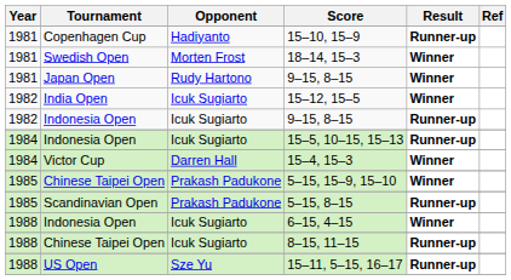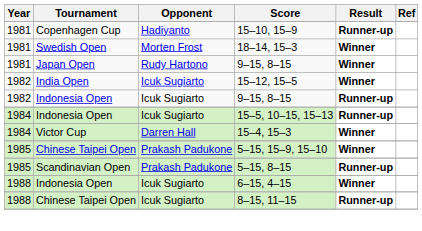 <table class="sortable wikitable" style="font-size: 90%">
 <tr>
 <th>Year</th>
 <th>Tournament</th>
 <th>Opponent</th>
 <th>Score</th>
 <th>Result</th>
 <th>Ref</th>
 </tr>
 <tr>
 </tr>
 <tr>
 <td align="center">1981</td>
 <td align="left">Copenhagen Cup</td>
 <td align="left"> <a href='#'>Hadiyanto</a></td>
 <td align="left">15–10, 15–9</td>
 <td style="text-align:left; background:white"> <strong>Runner-up</strong></td>
 <td style="text-align:center; background:white"></td>
 </tr>
 <tr>
 <td align="center">1981</td>
 <td align="left"><a href='#'>Swedish Open</a></td>
 <td align="left"> <a href='#'>Morten Frost</a></td>
 <td align="left">18–14, 15–3</td>
 <td style="text-align:left; background:white"> <strong>Winner</strong></td>
 <td style="text-align:center; background:white"></td>
 </tr>
 <tr>
 <td align="center">1981</td>
 <td align="left"><a href='#'>Japan Open</a></td>
 <td align="left"> <a href='#'>Rudy Hartono</a></td>
 <td align="left">9–15, 8–15</td>
 <td style="text-align:left; background:white"> <strong>Winner</strong></td>
 <td style="text-align:center; background:white"></td>
 </tr>
 <tr>
 <td align="center">1982</td>
 <td align="left"><a href='#'>India Open</a></td>
 <td align="left"> <a href='#'>Icuk Sugiarto</a></td>
 <td align="left">15–12, 15–5</td>
 <td style="text-align:left; background:white"> <strong>Winner</strong></td>
 <td style="text-align:center; background:white"></td>
 </tr>
 <tr>
 <td align="center">1982</td>
 <td align="left"><a href='#'>Indonesia Open</a></td>
 <td align="left"> Icuk Sugiarto</td>
 <td align="left">9–15, 8–15</td>
 <td style="text-align:left; background:white"> <strong>Runner-up</strong></td>
 <td style="text-align:center; background:white"></td>
 </tr>
 <tr>
 </tr>
 <tr style="background:#D4F1C5;">
 <td align="center">1984</td>
 <td align="left">Indonesia Open</td>
 <td align="left"> Icuk Sugiarto</td>
 <td align="left">15–5, 10–15, 15–13</td>
 <td style="text-align:left; background:white"> <strong>Runner-up</strong></td>
 <td style="text-align:center; background:white"></td>
 </tr>
 <tr>
 </tr>
 <tr style="background:#D4F1C5;">
 <td align="center">1984</td>
 <td align="left">Victor Cup</td>
 <td align="left"> <a href='#'>Darren Hall</a></td>
 <td align="left">15–4, 15–3</td>
 <td style="text-align:left; background:white"> <strong>Winner</strong></td>
 <td style="text-align:center; background:white"></td>
 </tr>
 <tr>
 </tr>
 <tr style="background:#D4F1C5;">
 <td align="center">1985</td>
 <td align="left"><a href='#'>Chinese Taipei Open</a></td>
 <td align="left"> <a href='#'>Prakash Padukone</a></td>
 <td align="left">5–15, 15–9, 15–10</td>
 <td style="text-align:left; background:white"> <strong>Winner</strong></td>
 <td style="text-align:center; background:white"></td>
 </tr>
 <tr>
 </tr>
 <tr style="background:#D4F1C5;">
 <td align="center">1985</td>
 <td align="left">Scandinavian Open</td>
 <td align="left"> <a href='#'>Prakash Padukone</a></td>
 <td align="left">5–15, 8–15</td>
 <td style="text-align:left; background:white"> <strong>Runner-up</strong></td>
 <td style="text-align:center; background:white"></td>
 </tr>
 <tr>
 </tr>
 <tr style="background:#D4F1C5;">
 <td align="center">1988</td>
 <td align="left">Indonesia Open</td>
 <td align="left"> Icuk Sugiarto</td>
 <td align="left">6–15, 4–15</td>
 <td style="text-align:left; background:white"> <strong>Winner</strong></td>
 <td style="text-align:center; background:white"></td>
 </tr>
 <tr>
 </tr>
 <tr style="background:#D4F1C5;">
 <td align="center">1988</td>
 <td align="left">Chinese Taipei Open</td>
 <td align="left"> Icuk Sugiarto</td>
 <td align="left">8–15, 11–15</td>
 <td style="text-align:left; background:white"> <strong>Runner-up</strong></td>
 <td style="text-align:center; background:white"></td>
 </tr>
 <tr>
 </tr>
-<tr style="background:#D4F1C5;">
-<td align="center">1988</td>
-<td align="left"><a href='#'>US Open</a></td>
-<td align="left"> <a href='#'>Sze Yu</a></td>
-<td align="left">15–11, 5–15, 16–17</td>
-<td style="text-align:left; background:white"> <strong>Runner-up</strong></td>
-<td style="text-align:center; background:white"></td>
-</tr>
 <tr>
 </tr>
 </table>
